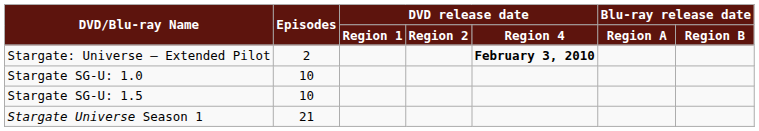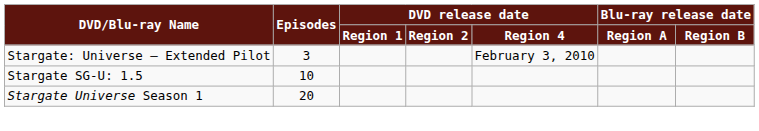 <table class="wikitable" style="text-align: center;">
 <tr>
 <th rowspan="2" style="background:#5d140d; color:white;">DVD/Blu-ray Name</th>
 <th rowspan="2" style="background:#5d140d; color:white;">Episodes</th>
 <th colspan="3" style="background:#5d140d; color:white;">DVD release date</th>
 <th colspan="2" style="background:#5d140d; color:white;">Blu-ray release date</th>
 </tr>
 <tr>
 <th style="background:#5d140d; color:white;">Region 1</th>
 <th style="background:#5d140d; color:white;">Region 2</th>
 <th style="background:#5d140d; color:white;">Region 4</th>
 <th style="background:#5d140d; color:white;">Region A</th>
 <th style="background:#5d140d; color:white;">Region B</th>
 </tr>
 <tr>
 <td align="left">Stargate: Universe – Extended Pilot</td>
-<td>2</td>
+<td>3</td>
 <td></td>
 <td></td>
-<td><strong>February 3, 2010</strong></td>
-<td></td>
-<td></td>
-</tr>
-<tr>
-<td align="left">Stargate SG-U: 1.0</td>
-<td>10</td>
-<td></td>
-<td></td>
-<td></td>
+<td>February 3, 2010</td>
 <td></td>
 <td></td>
 </tr>
 <tr>
 <td align="left">Stargate SG-U: 1.5</td>
 <td>10</td>
 <td></td>
 <td></td>
 <td></td>
 <td></td>
 <td></td>
 </tr>
 <tr>
 <td align="left"><em>Stargate Universe</em> Season 1</td>
-<td>21</td>
+<td>20</td>
 <td></td>
 <td></td>
 <td></td>
 <td></td>
 <td></td>
 </tr>
 </table>
